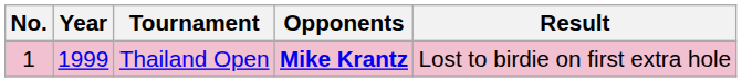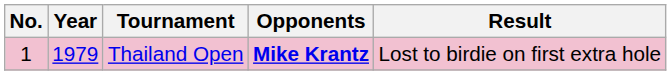 <table class="wikitable" style="font-size:95%;">
 <tr>
 <th>No.</th>
 <th>Year</th>
 <th>Tournament</th>
 <th>Opponents</th>
 <th>Result</th>
 </tr>
 <tr style="background:#F2C1D1;">
 <td align=center>1</td>
-<td><a href='#'>1999</a></td>
+<td><a href='#'>1979</a></td>
 <td><a href='#'>Thailand Open</a></td>
 <td><strong> <a href='#'>Mike Krantz</a></strong></td>
 <td>Lost to birdie on first extra hole</td>
 </tr>
 </table>
